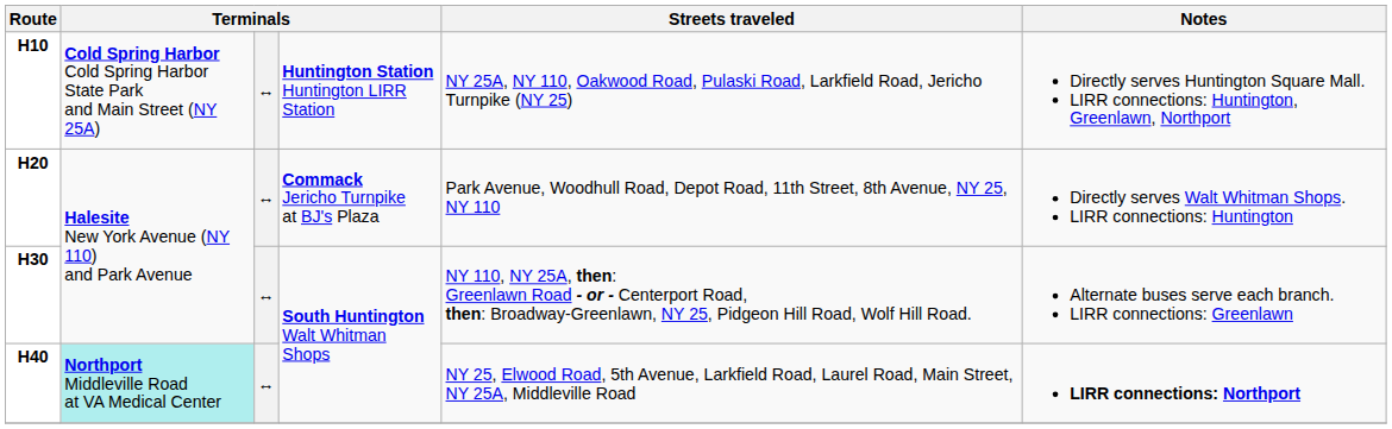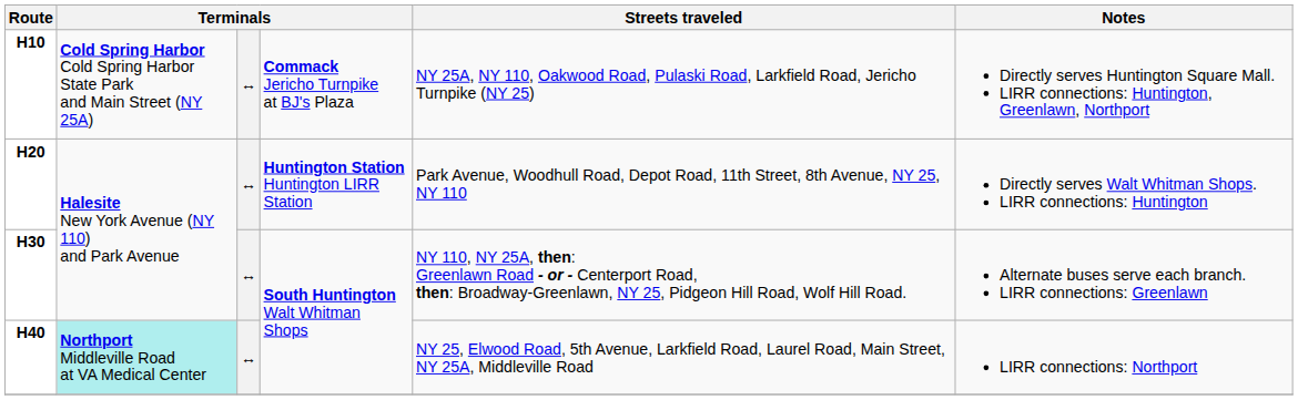 <table class=wikitable style="font-size: 95%;">
 <tr>
 <th>Route</th>
 <th colspan=3>Terminals</th>
 <th>Streets traveled</th>
 <th>Notes</th>
 </tr>
 <tr>
 <td style="background:white; color:black" align="center" valign=top><div><strong>H10</strong></div> </td>
 <td><strong><a href='#'>Cold Spring Harbor</a></strong><br>Cold Spring Harbor State Park<br>and Main Street (<a href='#'>NY 25A</a>)</td>
 <th><span>↔</span></th>
-<td><strong><a href='#'>Huntington Station</a></strong><br><a href='#'>Huntington LIRR Station</a></td>
+<td><strong><a href='#'>Commack</a></strong><br><a href='#'>Jericho Turnpike</a><br>at <a href='#'>BJ's</a> Plaza</td>
 <td><a href='#'>NY 25A</a>, <a href='#'>NY 110</a>, <a href='#'>Oakwood Road</a>, <a href='#'>Pulaski Road</a>, Larkfield Road, Jericho Turnpike (<a href='#'>NY 25</a>)</td>
 <td><br><ul><li>Directly serves Huntington Square Mall.</li><li>LIRR connections: <a href='#'>Huntington</a>, <a href='#'>Greenlawn</a>, <a href='#'>Northport</a></li></ul></td>
 </tr>
 <tr>
 <td style="background:white; color:black" align="center" valign=top><div><strong>H20</strong></div> </td>
 <td rowspan=2><strong><a href='#'>Halesite</a></strong><br>New York Avenue (<a href='#'>NY 110</a>)<br>and Park Avenue</td>
 <th><span>↔</span></th>
-<td><strong><a href='#'>Commack</a></strong><br><a href='#'>Jericho Turnpike</a><br>at <a href='#'>BJ's</a> Plaza</td>
+<td><strong><a href='#'>Huntington Station</a></strong><br><a href='#'>Huntington LIRR Station</a></td>
 <td>Park Avenue, Woodhull Road, Depot Road, 11th Street, 8th Avenue, <a href='#'>NY 25</a>, <a href='#'>NY 110</a></td>
 <td><br><ul><li>Directly serves <a href='#'>Walt Whitman Shops</a>.</li><li>LIRR connections: <a href='#'>Huntington</a></li></ul></td>
 </tr>
 <tr>
 <td style="background:white; color:black" align="center" valign=top><div><strong>H30</strong></div> </td>
 <th><span>↔</span></th>
 <td rowspan=2><strong><a href='#'>South Huntington</a></strong><br><a href='#'>Walt Whitman Shops</a></td>
 <td><a href='#'>NY 110</a>, <a href='#'>NY 25A</a>, <strong>then</strong>:<br> <a href='#'>Greenlawn Road</a> <strong><em>- or -</em></strong> Centerport Road,<br><strong>then</strong>: Broadway-Greenlawn, <a href='#'>NY 25</a>, Pidgeon Hill Road, Wolf Hill Road.</td>
 <td><br><ul><li>Alternate buses serve each branch.</li><li>LIRR connections: <a href='#'>Greenlawn</a></li></ul></td>
 </tr>
 <tr>
 <td style="background:white; color:black" align="center" valign=top><div><strong>H40</strong></div></td>
 <td style="background: paleturquoise;"><strong><a href='#'>Northport</a><br></strong>Middleville Road<br>at VA Medical Center</td>
 <th><span>↔</span></th>
 <td><a href='#'>NY 25</a>, <a href='#'>Elwood Road</a>, 5th Avenue, Larkfield Road, Laurel Road, Main Street, <a href='#'>NY 25A</a>, Middleville Road</td>
-<td><strong><br><ul><li>LIRR connections: <a href='#'>Northport</a></li></ul></strong></td>
+<td><br><ul><li>LIRR connections: <a href='#'>Northport</a></li></ul></td>
 </tr>
 <tr>
 </tr>
 </table>
